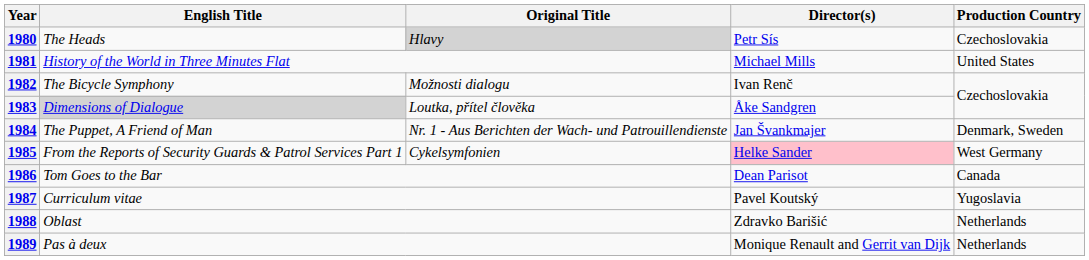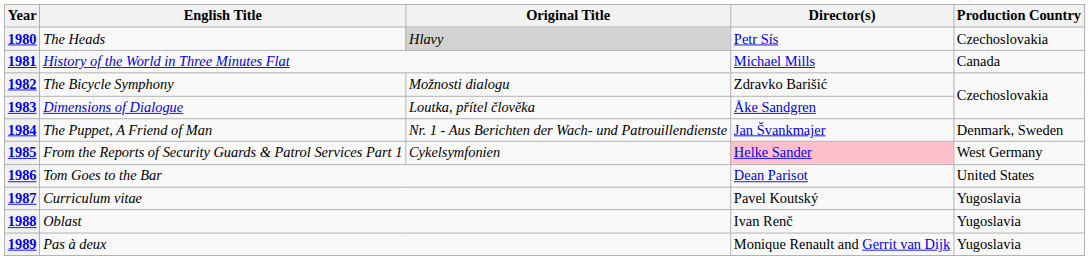 <table class="wikitable">
 <tr>
 <th>Year</th>
 <th>English Title</th>
 <th>Original Title</th>
 <th>Director(s)</th>
 <th>Production Country</th>
 </tr>
 <tr>
 <th><a href='#'>1980</a></th>
 <td><em>The Heads</em></td>
 <td style="background: lightgrey;"><em>Hlavy</em></td>
 <td data-sort-value="Sís"><a href='#'>Petr Sís</a></td>
 <td>Czechoslovakia</td>
 </tr>
 <tr>
 <th><a href='#'>1981</a></th>
 <td colspan="2"><em><a href='#'>History of the World in Three Minutes Flat</a></em></td>
 <td data-sort-value="Mills"><a href='#'>Michael Mills</a></td>
-<td>United States</td>
+<td>Canada</td>
 </tr>
 <tr>
 <th><a href='#'>1982</a></th>
 <td><em>The Bicycle Symphony</em></td>
 <td><em>Možnosti dialogu</em></td>
-<td data-sort-value="Renc">Ivan Renč</td>
+<td data-sort-value="Barisic">Zdravko Barišić</td>
 <td rowspan="2">Czechoslovakia</td>
 </tr>
 <tr>
 <th><a href='#'>1983</a></th>
-<td style="background: lightgrey;"><em><a href='#'>Dimensions of Dialogue</a></em></td>
+<td><em><a href='#'>Dimensions of Dialogue</a></em></td>
 <td><em>Loutka, přítel člověka</em></td>
 <td data-sort-value="Sandgren"><a href='#'>Åke Sandgren</a></td>
 </tr>
 <tr>
 <th><a href='#'>1984</a></th>
 <td><em>The Puppet, A Friend of Man</em></td>
 <td><em>Nr. 1 - Aus Berichten der Wach- und Patrouillendienste</em></td>
 <td data-sort-value="Svankmajer"><a href='#'>Jan Švankmajer</a></td>
 <td>Denmark, Sweden</td>
 </tr>
 <tr>
 <th><a href='#'>1985</a></th>
 <td><em>From the Reports of Security Guards & Patrol Services Part 1</em></td>
 <td><em>Cykelsymfonien</em></td>
 <td data-sort-value="Sander" style="background: pink;"><a href='#'>Helke Sander</a></td>
 <td>West Germany</td>
 </tr>
 <tr>
 <th><a href='#'>1986</a></th>
 <td colspan="2"><em>Tom Goes to the Bar</em></td>
 <td data-sort-value="Parisot"><a href='#'>Dean Parisot</a></td>
-<td>Canada</td>
+<td>United States</td>
 </tr>
 <tr>
 <th><a href='#'>1987</a></th>
 <td colspan="2"><em>Curriculum vitae</em></td>
 <td data-sort-value="Koutsky">Pavel Koutský</td>
 <td>Yugoslavia</td>
 </tr>
 <tr>
 <th><a href='#'>1988</a></th>
 <td colspan="2"><em>Oblast</em></td>
-<td data-sort-value="Barisic">Zdravko Barišić</td>
-<td>Netherlands</td>
+<td data-sort-value="Renc">Ivan Renč</td>
+<td>Yugoslavia</td>
 </tr>
 <tr>
 <th><a href='#'>1989</a></th>
 <td colspan="2"><em>Pas à deux</em></td>
 <td data-sort-value="Renault">Monique Renault and <a href='#'>Gerrit van Dijk</a></td>
-<td>Netherlands</td>
+<td>Yugoslavia</td>
 </tr>
 </table>
